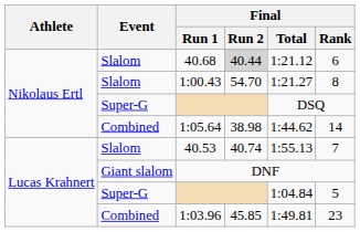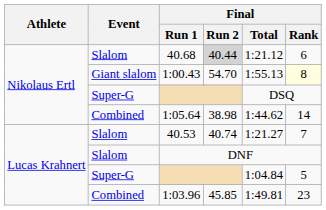 <table class="wikitable">
 <tr>
 <th rowspan="2">Athlete</th>
 <th rowspan="2">Event</th>
 <th colspan="4">Final</th>
 </tr>
 <tr>
 <th>Run 1</th>
 <th>Run 2</th>
 <th>Total</th>
 <th>Rank</th>
 </tr>
 <tr>
 <td rowspan=4><a href='#'>Nikolaus Ertl</a></td>
 <td><a href='#'>Slalom</a></td>
 <td align="center">40.68</td>
 <td align="center" style="background: lightgrey;">40.44</td>
 <td align="center">1:21.12</td>
 <td align="center">6</td>
 </tr>
 <tr>
-<td><a href='#'>Slalom</a></td>
+<td><a href='#'>Giant slalom</a></td>
 <td align="center">1:00.43</td>
 <td align="center">54.70</td>
-<td align="center">1:21.27</td>
-<td align="center">8</td>
+<td align="center">1:55.13</td>
+<td align="center" style="background: lightyellow;">8</td>
 </tr>
 <tr>
 <td><a href='#'>Super-G</a></td>
 <td colspan=2 bgcolor="wheat"></td>
 <td align="center" colspan=2>DSQ</td>
 </tr>
 <tr>
 <td><a href='#'>Combined</a></td>
 <td align="center">1:05.64</td>
 <td align="center">38.98</td>
 <td align="center">1:44.62</td>
 <td align="center">14</td>
 </tr>
 <tr>
 <td rowspan=4><a href='#'>Lucas Krahnert</a></td>
 <td><a href='#'>Slalom</a></td>
 <td align="center">40.53</td>
 <td align="center">40.74</td>
-<td align="center">1:55.13</td>
+<td align="center">1:21.27</td>
 <td align="center">7</td>
 </tr>
 <tr>
-<td><a href='#'>Giant slalom</a></td>
+<td><a href='#'>Slalom</a></td>
 <td align="center" colspan=4>DNF</td>
 </tr>
 <tr>
 <td><a href='#'>Super-G</a></td>
 <td colspan=2 bgcolor="wheat"></td>
 <td align="center">1:04.84</td>
 <td align="center">5</td>
 </tr>
 <tr>
 <td><a href='#'>Combined</a></td>
 <td align="center">1:03.96</td>
 <td align="center">45.85</td>
 <td align="center">1:49.81</td>
 <td align="center">23</td>
 </tr>
 </table>
